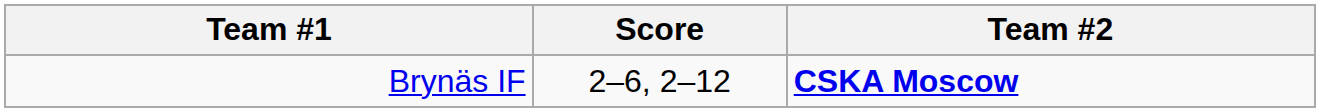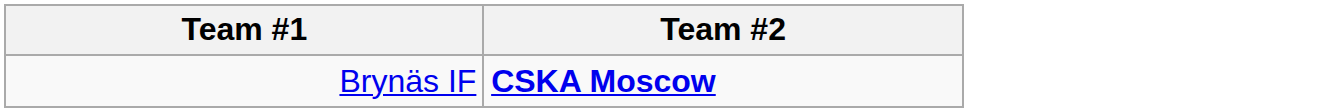 <table class="wikitable" style="text-align: center;">
 <tr>
 <th width=25%>Team #1</th>
-<th width=12%>Score</th>
 <th width=25%>Team #2</th>
 </tr>
 <tr>
 <td style="text-align: right;"><a href='#'>Brynäs IF</a> </td>
-<td>2–6, 2–12</td>
 <td style="text-align: left;"> <strong><a href='#'>CSKA Moscow</a></strong></td>
 </tr>
 </table>
